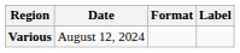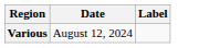 <table class="wikitable plainrowheaders">
 <tr>
 <th scope="col">Region</th>
 <th scope="col">Date</th>
-<th scope="col">Format</th>
 <th scope="col">Label</th>
 </tr>
 <tr>
 <th scope="row">Various </th>
 <td>August 12, 2024</td>
 <td></td>
-<td></td>
 </tr>
 </table>
